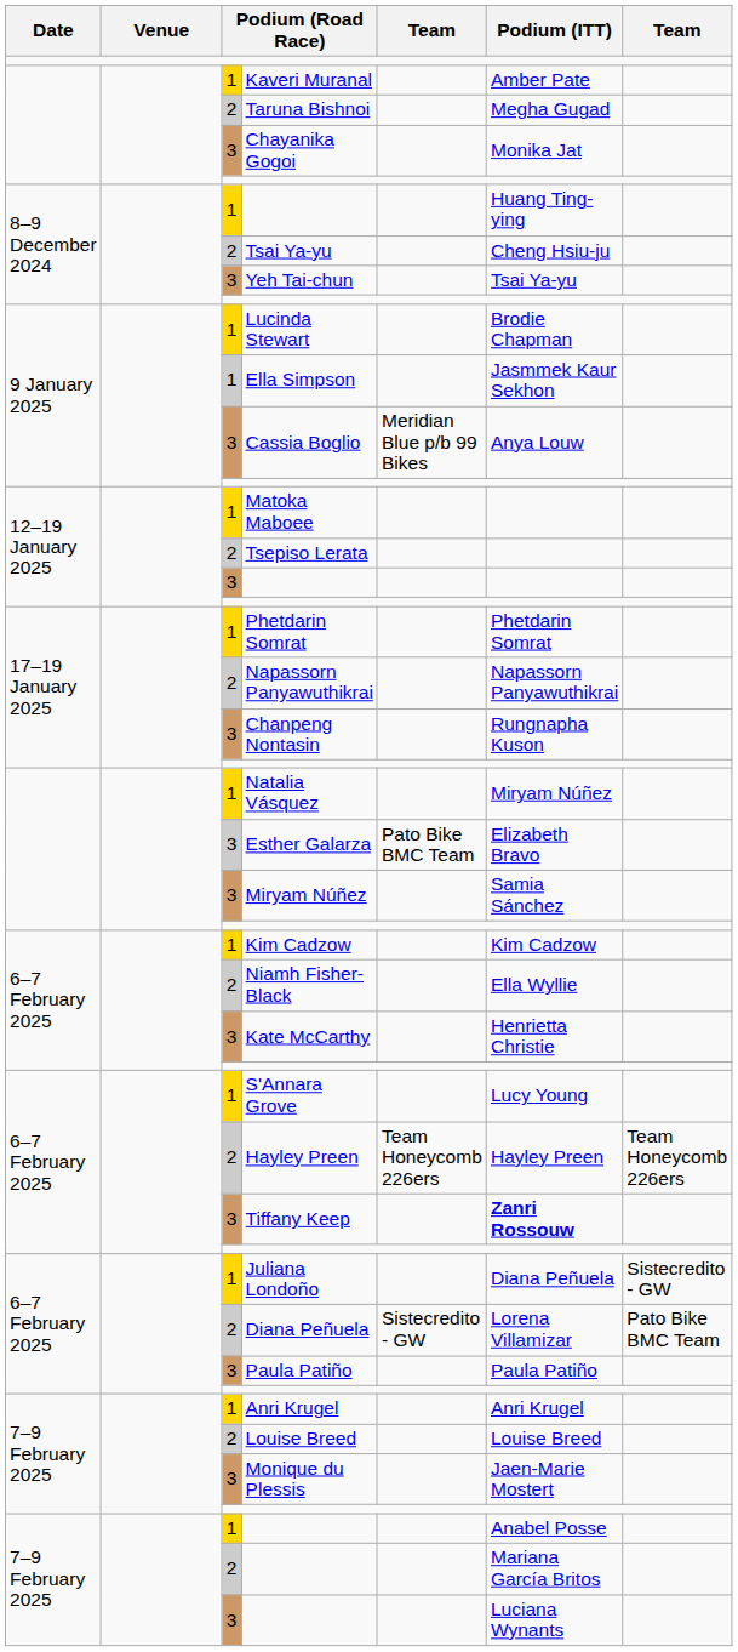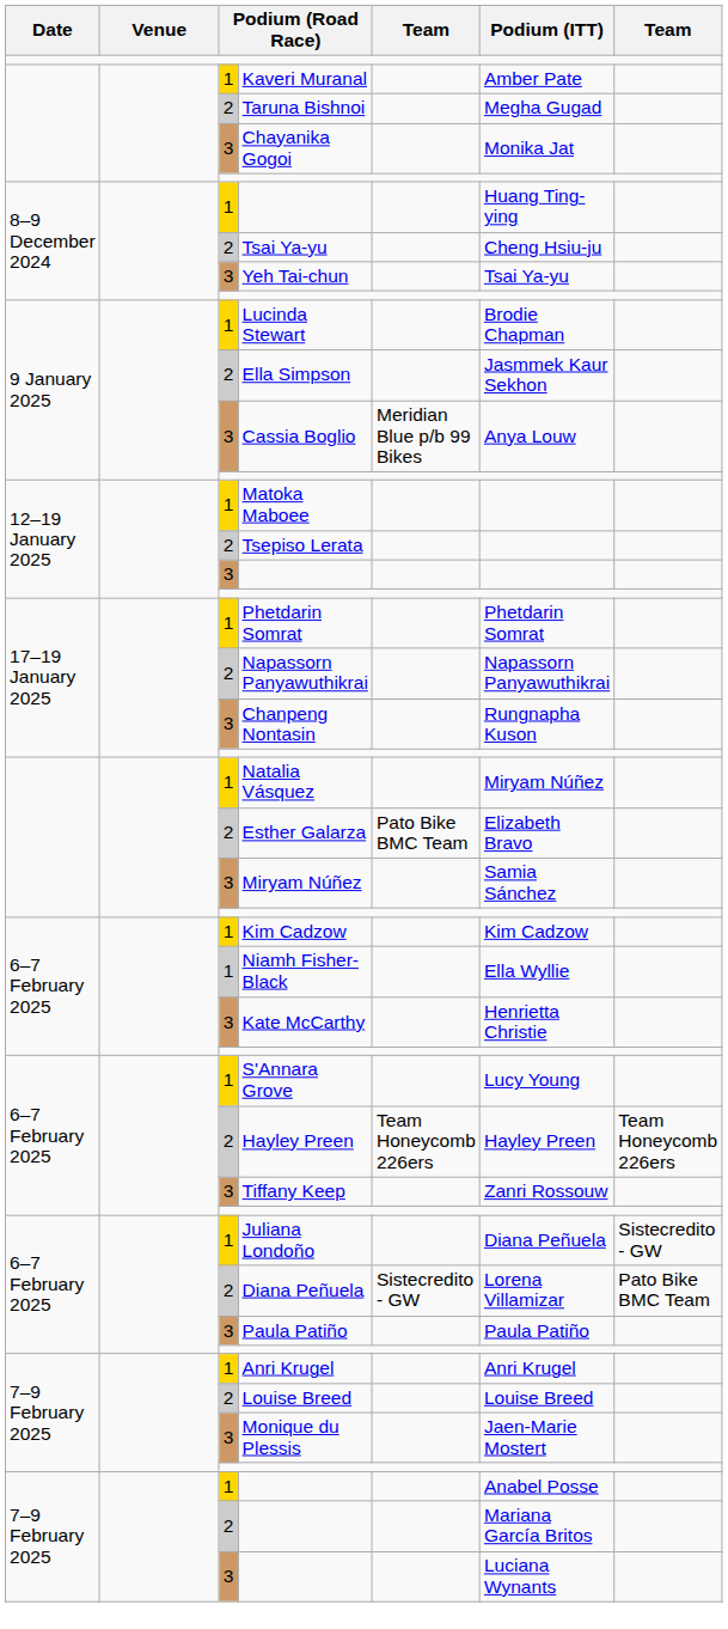 <table class="wikitable" width=70%>
 <tr>
 <th>Date</th>
 <th width=20%>Venue</th>
 <th colspan=2 width=20%>Podium (Road Race)</th>
 <th colspan= width=20%>Team</th>
 <th colspan= width=20%>Podium (ITT)</th>
 <th colspan= width=20%>Team</th>
 </tr>
 <tr>
 <td colspan=7></td>
 </tr>
 <tr>
 <td rowspan=4></td>
 <td rowspan=4></td>
 <td bgcolor=FFD700>1</td>
 <td><a href='#'>Kaveri Muranal</a></td>
 <td></td>
 <td><a href='#'>Amber Pate</a></td>
 <td></td>
 </tr>
 <tr>
 <td bgcolor=CCCCCC>2</td>
 <td><a href='#'>Taruna Bishnoi</a></td>
 <td></td>
 <td><a href='#'>Megha Gugad</a></td>
 <td></td>
 </tr>
 <tr>
 <td bgcolor=CC9966>3</td>
 <td><a href='#'>Chayanika Gogoi</a></td>
 <td></td>
 <td><a href='#'>Monika Jat</a></td>
 <td></td>
 </tr>
 <tr>
 <td colspan=7></td>
 </tr>
 <tr>
 <td rowspan=4>8–9 December 2024</td>
 <td rowspan=4><br></td>
 <td bgcolor=FFD700>1</td>
 <td></td>
 <td></td>
 <td><a href='#'>Huang Ting-ying</a></td>
 <td></td>
 </tr>
 <tr>
 <td bgcolor=CCCCCC>2</td>
 <td><a href='#'>Tsai Ya-yu</a></td>
 <td></td>
 <td><a href='#'>Cheng Hsiu-ju</a></td>
 <td></td>
 </tr>
 <tr>
 <td bgcolor=CC9966>3</td>
 <td><a href='#'>Yeh Tai-chun</a></td>
 <td></td>
 <td><a href='#'>Tsai Ya-yu</a></td>
 <td></td>
 </tr>
 <tr>
 <td colspan=7></td>
 </tr>
 <tr>
 <td rowspan=4>9 January 2025</td>
 <td rowspan=4><br></td>
 <td bgcolor=FFD700>1</td>
 <td><a href='#'>Lucinda Stewart</a></td>
 <td></td>
 <td><a href='#'>Brodie Chapman</a></td>
 <td></td>
 </tr>
 <tr>
-<td bgcolor=CCCCCC>1</td>
+<td bgcolor=CCCCCC>2</td>
 <td><a href='#'>Ella Simpson</a></td>
 <td></td>
 <td><a href='#'>Jasmmek Kaur Sekhon</a></td>
 <td></td>
 </tr>
 <tr>
 <td bgcolor=CC9966>3</td>
 <td><a href='#'>Cassia Boglio</a></td>
 <td>Meridian Blue p/b 99 Bikes</td>
 <td><a href='#'>Anya Louw</a></td>
 <td></td>
 </tr>
 <tr>
 <td colspan=7></td>
 </tr>
 <tr>
 <td rowspan=4>12–19 January 2025</td>
 <td rowspan=4><br></td>
 <td bgcolor=FFD700>1</td>
 <td><a href='#'>Matoka Maboee</a></td>
 <td></td>
 <td></td>
 <td></td>
 </tr>
 <tr>
 <td bgcolor=CCCCCC>2</td>
 <td><a href='#'>Tsepiso Lerata</a></td>
 <td></td>
 <td></td>
 <td></td>
 </tr>
 <tr>
 <td bgcolor=CC9966>3</td>
 <td></td>
 <td></td>
 <td></td>
 <td></td>
 </tr>
 <tr>
 <td colspan=7></td>
 </tr>
 <tr>
 <td rowspan=4>17–19 January 2025</td>
 <td rowspan=4><br></td>
 <td bgcolor=FFD700>1</td>
 <td><a href='#'>Phetdarin Somrat</a></td>
 <td></td>
 <td><a href='#'>Phetdarin Somrat</a></td>
 <td></td>
 </tr>
 <tr>
 <td bgcolor=CCCCCC>2</td>
 <td><a href='#'>Napassorn Panyawuthikrai</a></td>
 <td></td>
 <td><a href='#'>Napassorn Panyawuthikrai</a></td>
 <td></td>
 </tr>
 <tr>
 <td bgcolor=CC9966>3</td>
 <td><a href='#'>Chanpeng Nontasin</a></td>
 <td></td>
 <td><a href='#'>Rungnapha Kuson</a></td>
 <td></td>
 </tr>
 <tr>
 <td colspan=7></td>
 </tr>
 <tr>
 <td rowspan=4></td>
 <td rowspan=4><br></td>
 <td bgcolor=FFD700>1</td>
 <td><a href='#'>Natalia Vásquez</a></td>
 <td></td>
 <td><a href='#'>Miryam Núñez</a></td>
 <td></td>
 </tr>
 <tr>
-<td bgcolor=CCCCCC>3</td>
+<td bgcolor=CCCCCC>2</td>
 <td><a href='#'>Esther Galarza</a></td>
 <td>Pato Bike BMC Team</td>
 <td><a href='#'>Elizabeth Bravo</a></td>
 <td></td>
 </tr>
 <tr>
 <td bgcolor=CC9966>3</td>
 <td><a href='#'>Miryam Núñez</a></td>
 <td></td>
 <td><a href='#'>Samia Sánchez</a></td>
 <td></td>
 </tr>
 <tr>
 <td colspan=7></td>
 </tr>
 <tr>
 <td rowspan=4>6–7 February 2025</td>
 <td rowspan=4><br></td>
 <td bgcolor=FFD700>1</td>
 <td><a href='#'>Kim Cadzow</a></td>
 <td></td>
 <td><a href='#'>Kim Cadzow</a></td>
 <td></td>
 </tr>
 <tr>
-<td bgcolor=CCCCCC>2</td>
+<td bgcolor=CCCCCC>1</td>
 <td><a href='#'>Niamh Fisher-Black</a></td>
 <td></td>
 <td><a href='#'>Ella Wyllie</a></td>
 <td></td>
 </tr>
 <tr>
 <td bgcolor=CC9966>3</td>
 <td><a href='#'>Kate McCarthy</a></td>
 <td></td>
 <td><a href='#'>Henrietta Christie</a></td>
 <td></td>
 </tr>
 <tr>
 <td colspan=7></td>
 </tr>
 <tr>
 <td rowspan=4>6–7 February 2025</td>
 <td rowspan=4><br></td>
 <td bgcolor=FFD700>1</td>
 <td><a href='#'>S'Annara Grove</a></td>
 <td></td>
 <td><a href='#'>Lucy Young</a></td>
 <td></td>
 </tr>
 <tr>
 <td bgcolor=CCCCCC>2</td>
 <td><a href='#'>Hayley Preen</a></td>
 <td>Team Honeycomb 226ers</td>
 <td><a href='#'>Hayley Preen</a></td>
 <td>Team Honeycomb 226ers</td>
 </tr>
 <tr>
 <td bgcolor=CC9966>3</td>
 <td><a href='#'>Tiffany Keep</a></td>
 <td></td>
-<td><strong><a href='#'>Zanri Rossouw</a></strong></td>
+<td><a href='#'>Zanri Rossouw</a></td>
 <td></td>
 </tr>
 <tr>
 <td colspan=7></td>
 </tr>
 <tr>
 <td rowspan=4>6–7 February 2025</td>
 <td rowspan=4><br></td>
 <td bgcolor=FFD700>1</td>
 <td><a href='#'>Juliana Londoño</a></td>
 <td></td>
 <td><a href='#'>Diana Peñuela</a></td>
 <td>Sistecredito - GW</td>
 </tr>
 <tr>
 <td bgcolor=CCCCCC>2</td>
 <td><a href='#'>Diana Peñuela</a></td>
 <td>Sistecredito - GW</td>
 <td><a href='#'>Lorena Villamizar</a></td>
 <td>Pato Bike BMC Team</td>
 </tr>
 <tr>
 <td bgcolor=CC9966>3</td>
 <td><a href='#'>Paula Patiño</a></td>
 <td></td>
 <td><a href='#'>Paula Patiño</a></td>
 <td></td>
 </tr>
 <tr>
 <td colspan=7></td>
 </tr>
 <tr>
 <td rowspan=4>7–9 February 2025</td>
 <td rowspan=4><br></td>
 <td bgcolor=FFD700>1</td>
 <td><a href='#'>Anri Krugel</a></td>
 <td></td>
 <td><a href='#'>Anri Krugel</a></td>
 <td></td>
 </tr>
 <tr>
 <td bgcolor=CCCCCC>2</td>
 <td><a href='#'>Louise Breed</a></td>
 <td></td>
 <td><a href='#'>Louise Breed</a></td>
 <td></td>
 </tr>
 <tr>
 <td bgcolor=CC9966>3</td>
 <td><a href='#'>Monique du Plessis</a></td>
 <td></td>
 <td><a href='#'>Jaen-Marie Mostert</a></td>
 <td></td>
 </tr>
 <tr>
 <td colspan=7></td>
 </tr>
 <tr>
 <td rowspan=4>7–9 February 2025</td>
 <td rowspan=4><br></td>
 <td bgcolor=FFD700>1</td>
 <td></td>
 <td></td>
 <td><a href='#'>Anabel Posse</a></td>
 <td></td>
 </tr>
 <tr>
 <td bgcolor=CCCCCC>2</td>
 <td></td>
 <td></td>
 <td><a href='#'>Mariana García Britos</a></td>
 <td></td>
 </tr>
 <tr>
 <td bgcolor=CC9966>3</td>
 <td></td>
 <td></td>
 <td><a href='#'>Luciana Wynants</a></td>
 <td></td>
 </tr>
 </table>
